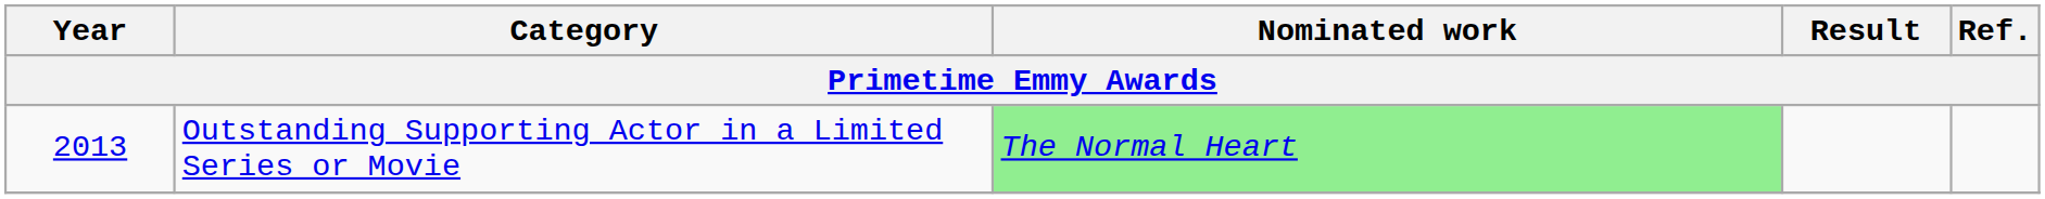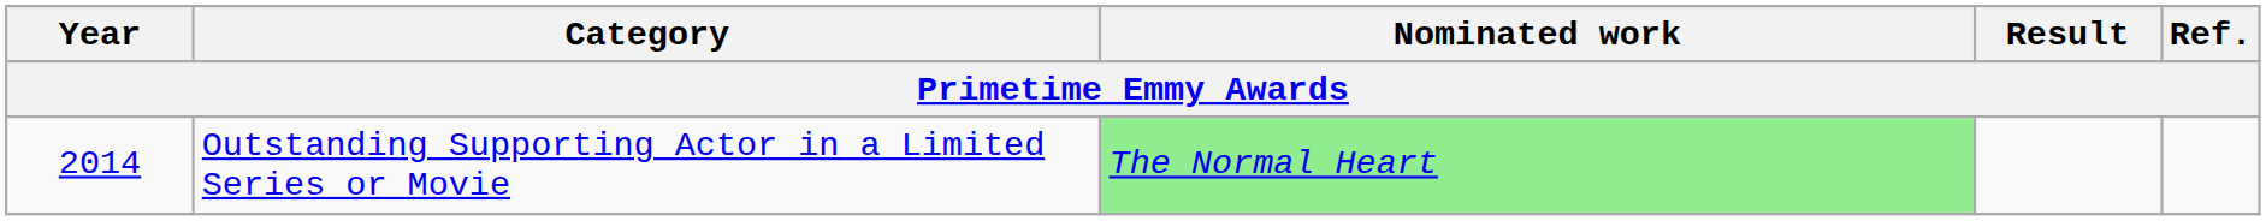 <table class=wikitable>
 <tr>
 <th scope="col" style="width:5em;">Year</th>
 <th scope="col" style="width:26em;">Category</th>
 <th scope="col" style="width:25em;">Nominated work</th>
 <th scope="col" style="width:5em;">Result</th>
 <th>Ref.</th>
 </tr>
 <tr>
 <th colspan=5><a href='#'>Primetime Emmy Awards</a></th>
 </tr>
 <tr>
-<td style="text-align:center;"><a href='#'>2013</a></td>
+<td style="text-align:center;"><a href='#'>2014</a></td>
 <td><a href='#'>Outstanding Supporting Actor in a Limited Series or Movie</a></td>
 <td style="background: lightgreen;"><em><a href='#'>The Normal Heart</a></em></td>
 <td></td>
 <td></td>
 </tr>
 <tr>
 </tr>
 </table>
